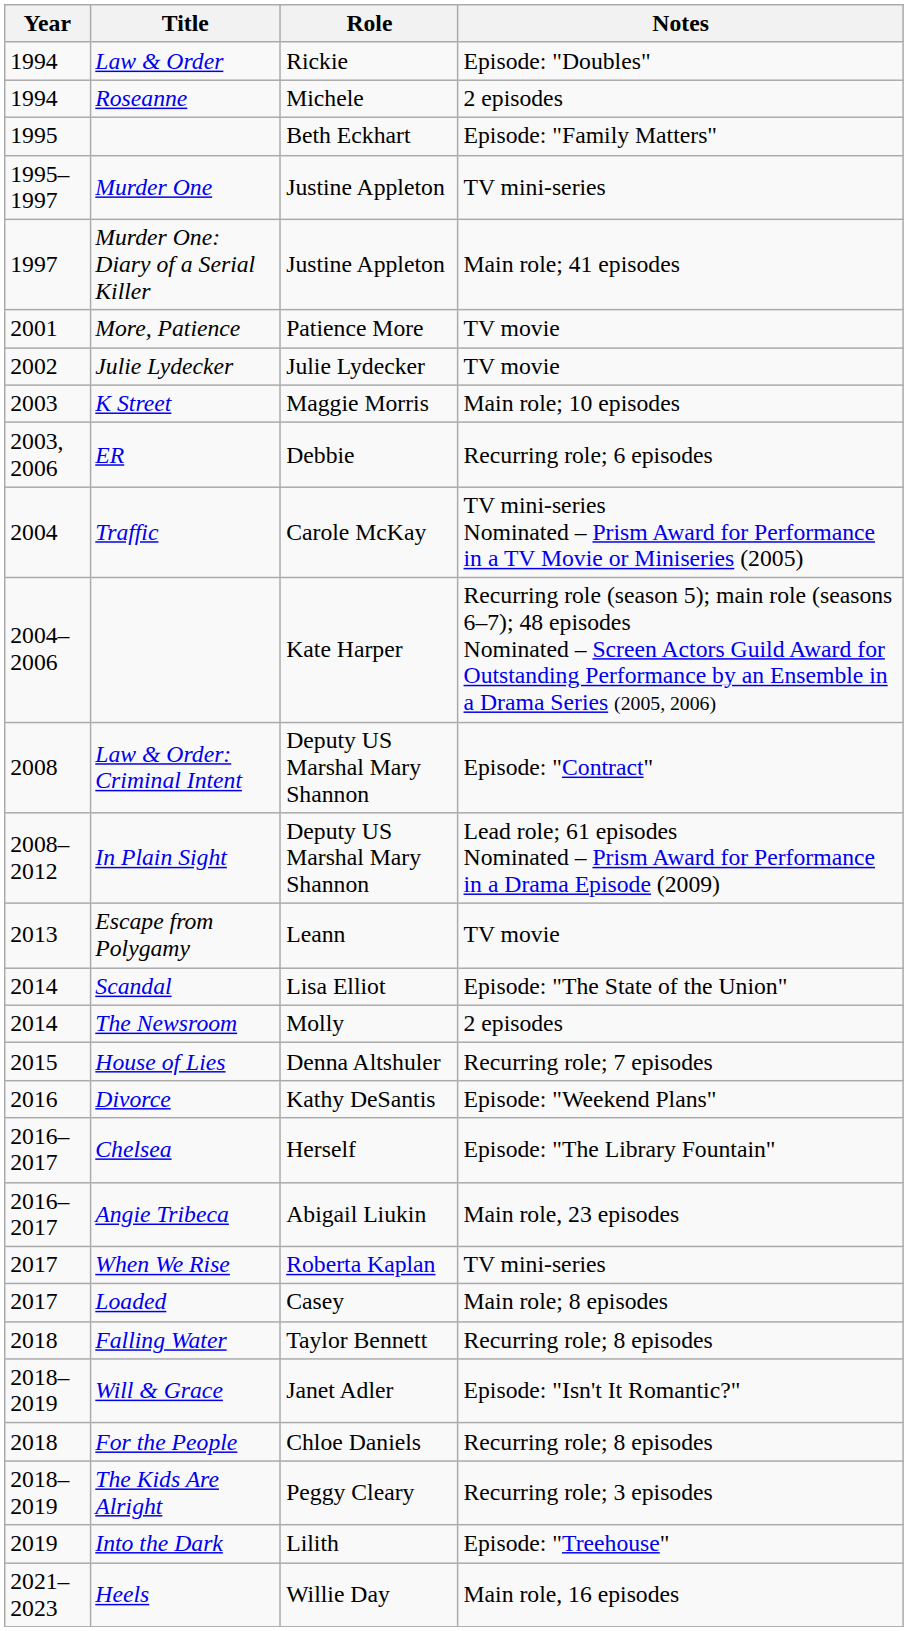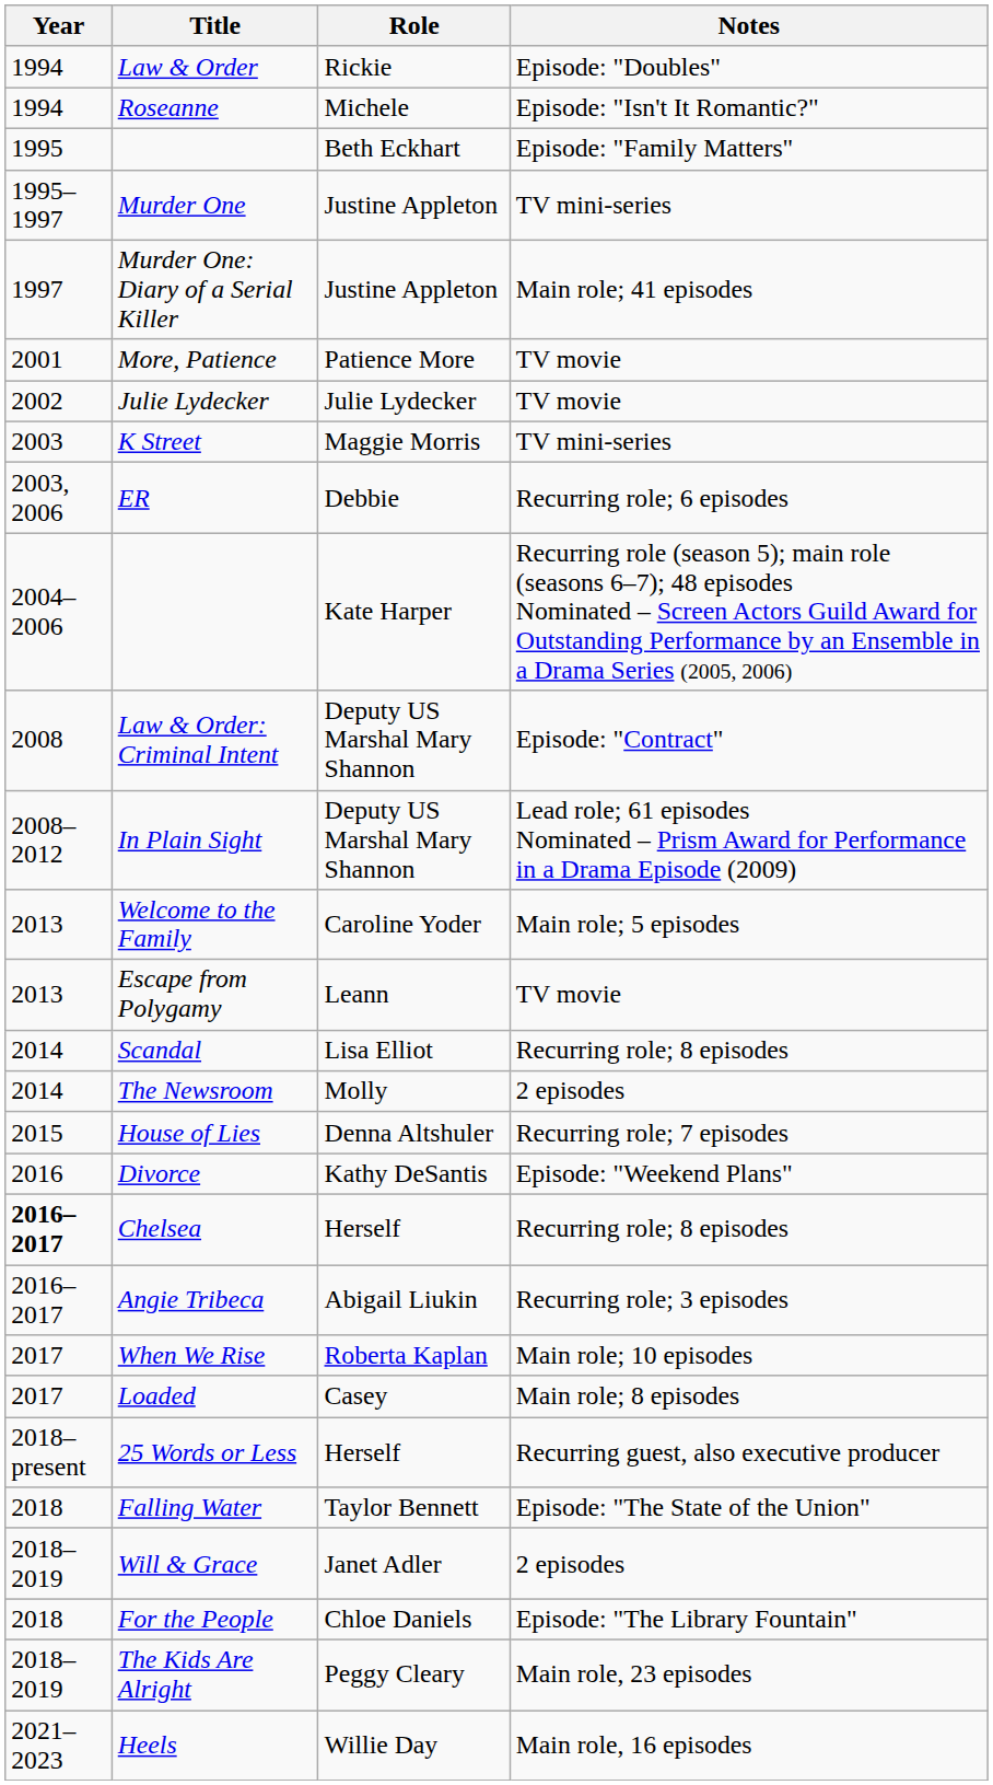 <table class="wikitable sortable">
 <tr>
 <th>Year</th>
 <th>Title</th>
 <th>Role</th>
 <th class="unsortable">Notes</th>
 </tr>
 <tr>
 <td>1994</td>
 <td><em><a href='#'>Law & Order</a></em></td>
 <td>Rickie</td>
 <td>Episode: "Doubles"</td>
 </tr>
 <tr>
 <td>1994</td>
 <td><em><a href='#'>Roseanne</a></em></td>
 <td>Michele</td>
-<td>2 episodes</td>
+<td>Episode: "Isn't It Romantic?"</td>
 </tr>
 <tr>
 <td>1995</td>
 <td><em></em></td>
 <td>Beth Eckhart</td>
 <td>Episode: "Family Matters"</td>
 </tr>
 <tr>
 <td>1995–1997</td>
 <td><em><a href='#'>Murder One</a></em></td>
 <td>Justine Appleton</td>
 <td>TV mini-series</td>
 </tr>
 <tr>
 <td>1997</td>
 <td><em>Murder One: Diary of a Serial Killer</em></td>
 <td>Justine Appleton</td>
 <td>Main role; 41 episodes</td>
 </tr>
 <tr>
 <td>2001</td>
 <td><em>More, Patience</em></td>
 <td>Patience More</td>
 <td>TV movie</td>
 </tr>
 <tr>
 <td>2002</td>
 <td><em>Julie Lydecker</em></td>
 <td>Julie Lydecker</td>
 <td>TV movie</td>
 </tr>
 <tr>
 <td>2003</td>
 <td><em><a href='#'>K Street</a></em></td>
 <td>Maggie Morris</td>
-<td>Main role; 10 episodes</td>
+<td>TV mini-series</td>
 </tr>
 <tr>
 <td>2003, 2006</td>
 <td><em><a href='#'>ER</a></em></td>
 <td>Debbie</td>
 <td>Recurring role; 6 episodes</td>
-</tr>
-<tr>
-<td>2004</td>
-<td><em><a href='#'>Traffic</a></em></td>
-<td>Carole McKay</td>
-<td>TV mini-series<br>Nominated – <a href='#'>Prism Award for Performance in a TV Movie or Miniseries</a> (2005)</td>
 </tr>
 <tr>
 <td>2004–2006</td>
 <td><em></em></td>
 <td>Kate Harper</td>
 <td>Recurring role (season 5); main role (seasons 6–7); 48 episodes<br>Nominated – <a href='#'>Screen Actors Guild Award for Outstanding Performance by an Ensemble in a Drama Series</a> <small>(2005, 2006)</small></td>
 </tr>
 <tr>
 <td>2008</td>
 <td><em><a href='#'>Law & Order: Criminal Intent</a></em></td>
 <td>Deputy US Marshal Mary Shannon</td>
 <td>Episode: "<a href='#'>Contract</a>"</td>
 </tr>
 <tr>
 <td>2008–2012</td>
 <td><em><a href='#'>In Plain Sight</a></em></td>
 <td>Deputy US Marshal Mary Shannon</td>
 <td>Lead role; 61 episodes<br>Nominated – <a href='#'>Prism Award for Performance in a Drama Episode</a> (2009)</td>
 </tr>
 <tr>
 <td>2013</td>
+<td><em><a href='#'>Welcome to the Family</a></em></td>
+<td>Caroline Yoder</td>
+<td>Main role; 5 episodes</td>
+</tr>
+<tr>
+<td>2013</td>
 <td><em>Escape from Polygamy</em></td>
 <td>Leann</td>
 <td>TV movie</td>
 </tr>
 <tr>
 <td>2014</td>
 <td><em><a href='#'>Scandal</a></em></td>
 <td>Lisa Elliot</td>
-<td>Episode: "The State of the Union"</td>
+<td>Recurring role; 8 episodes</td>
 </tr>
 <tr>
 <td>2014</td>
 <td><em><a href='#'>The Newsroom</a></em></td>
 <td>Molly</td>
 <td>2 episodes</td>
 </tr>
 <tr>
 <td>2015</td>
 <td><em><a href='#'>House of Lies</a></em></td>
 <td>Denna Altshuler</td>
 <td>Recurring role; 7 episodes</td>
 </tr>
 <tr>
 <td>2016</td>
 <td><em><a href='#'>Divorce</a></em></td>
 <td>Kathy DeSantis</td>
 <td>Episode: "Weekend Plans"</td>
 </tr>
 <tr>
-<td>2016–2017</td>
+<td><strong>2016–2017</strong></td>
 <td><em><a href='#'>Chelsea</a></em></td>
 <td>Herself</td>
-<td>Episode: "The Library Fountain"</td>
+<td>Recurring role; 8 episodes</td>
 </tr>
 <tr>
 <td>2016–2017</td>
 <td><em><a href='#'>Angie Tribeca</a></em></td>
 <td>Abigail Liukin</td>
-<td>Main role, 23 episodes</td>
+<td>Recurring role; 3 episodes</td>
 </tr>
 <tr>
 <td>2017</td>
 <td><em><a href='#'>When We Rise</a></em></td>
 <td><a href='#'>Roberta Kaplan</a></td>
-<td>TV mini-series</td>
+<td>Main role; 10 episodes</td>
 </tr>
 <tr>
 <td>2017</td>
 <td><em><a href='#'>Loaded</a></em></td>
 <td>Casey</td>
 <td>Main role; 8 episodes</td>
 </tr>
 <tr>
+<td>2018–present</td>
+<td><em><a href='#'>25 Words or Less</a></em></td>
+<td>Herself</td>
+<td>Recurring guest, also executive producer</td>
+</tr>
+<tr>
 <td>2018</td>
 <td><em><a href='#'>Falling Water</a></em></td>
 <td>Taylor Bennett</td>
-<td>Recurring role; 8 episodes</td>
+<td>Episode: "The State of the Union"</td>
 </tr>
 <tr>
 <td>2018–2019</td>
 <td><em><a href='#'>Will & Grace</a></em></td>
 <td>Janet Adler</td>
-<td>Episode: "Isn't It Romantic?"</td>
+<td>2 episodes</td>
 </tr>
 <tr>
 <td>2018</td>
 <td><em><a href='#'>For the People</a></em></td>
 <td>Chloe Daniels</td>
-<td>Recurring role; 8 episodes</td>
+<td>Episode: "The Library Fountain"</td>
 </tr>
 <tr>
 <td>2018–2019</td>
 <td><em><a href='#'>The Kids Are Alright</a></em></td>
 <td>Peggy Cleary</td>
-<td>Recurring role; 3 episodes</td>
-</tr>
-<tr>
-<td>2019</td>
-<td><em><a href='#'>Into the Dark</a></em></td>
-<td>Lilith</td>
-<td>Episode: "<a href='#'>Treehouse</a>"</td>
+<td>Main role, 23 episodes</td>
 </tr>
 <tr>
 <td>2021–2023</td>
 <td><em><a href='#'>Heels</a></em></td>
 <td>Willie Day</td>
 <td>Main role, 16 episodes</td>
 </tr>
 </table>
